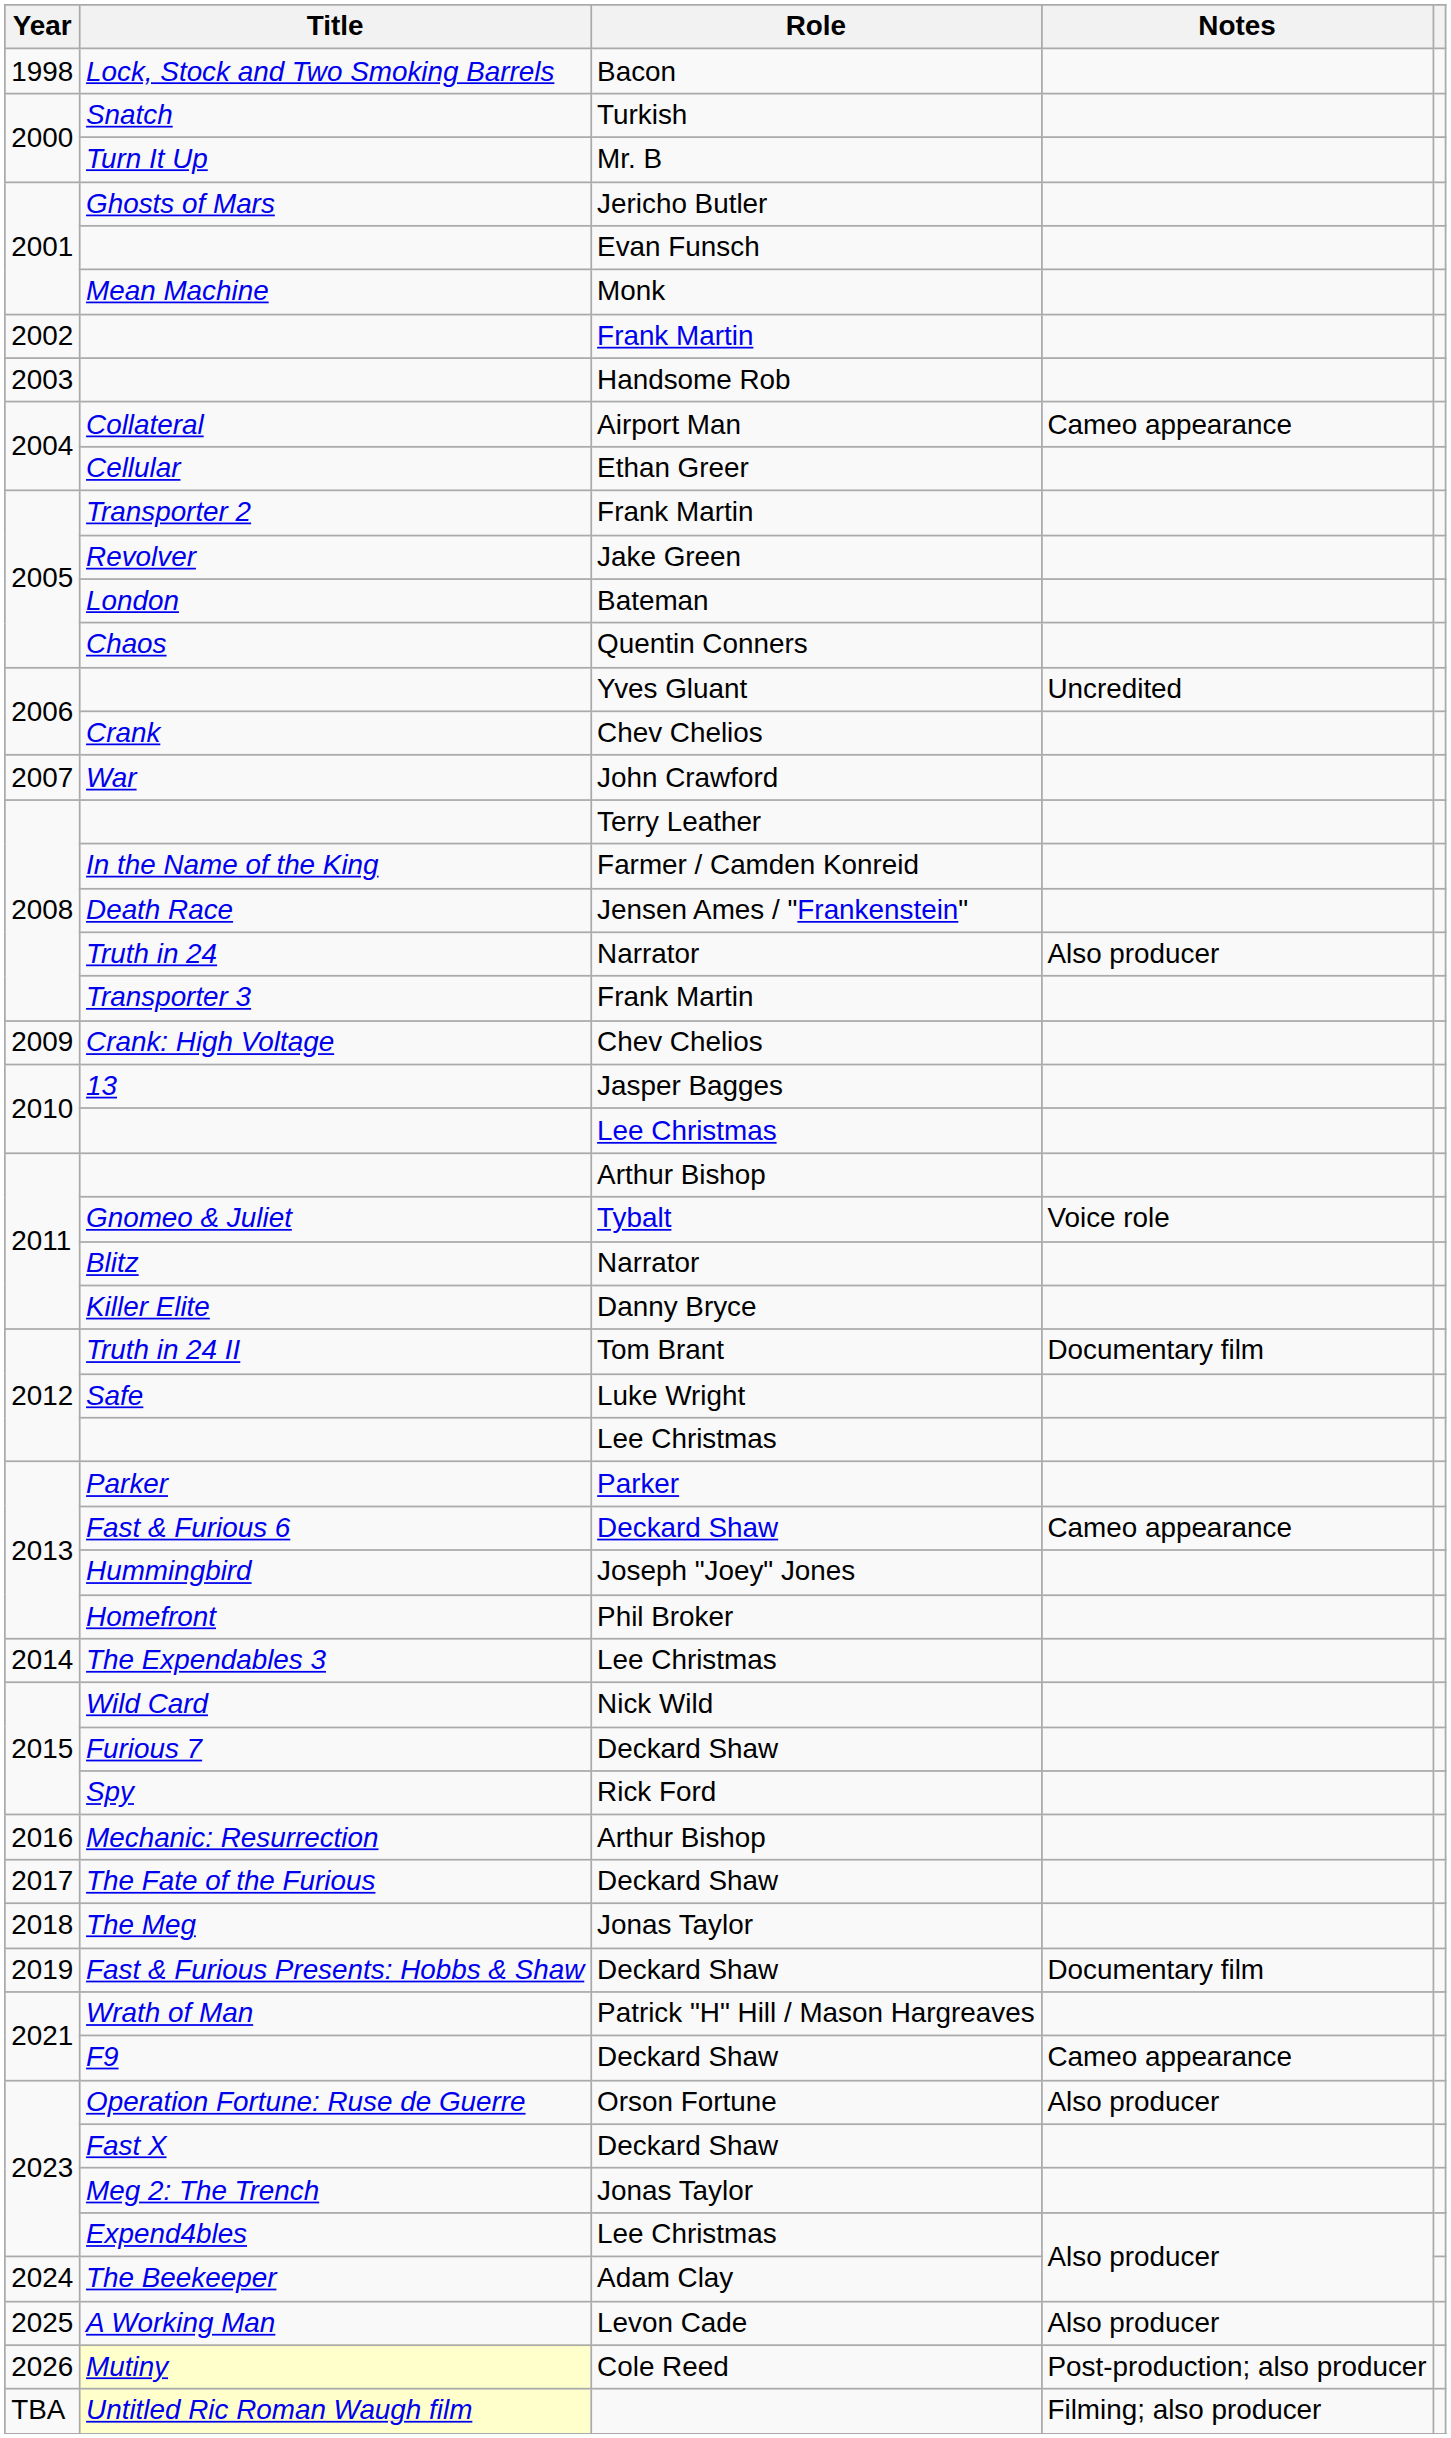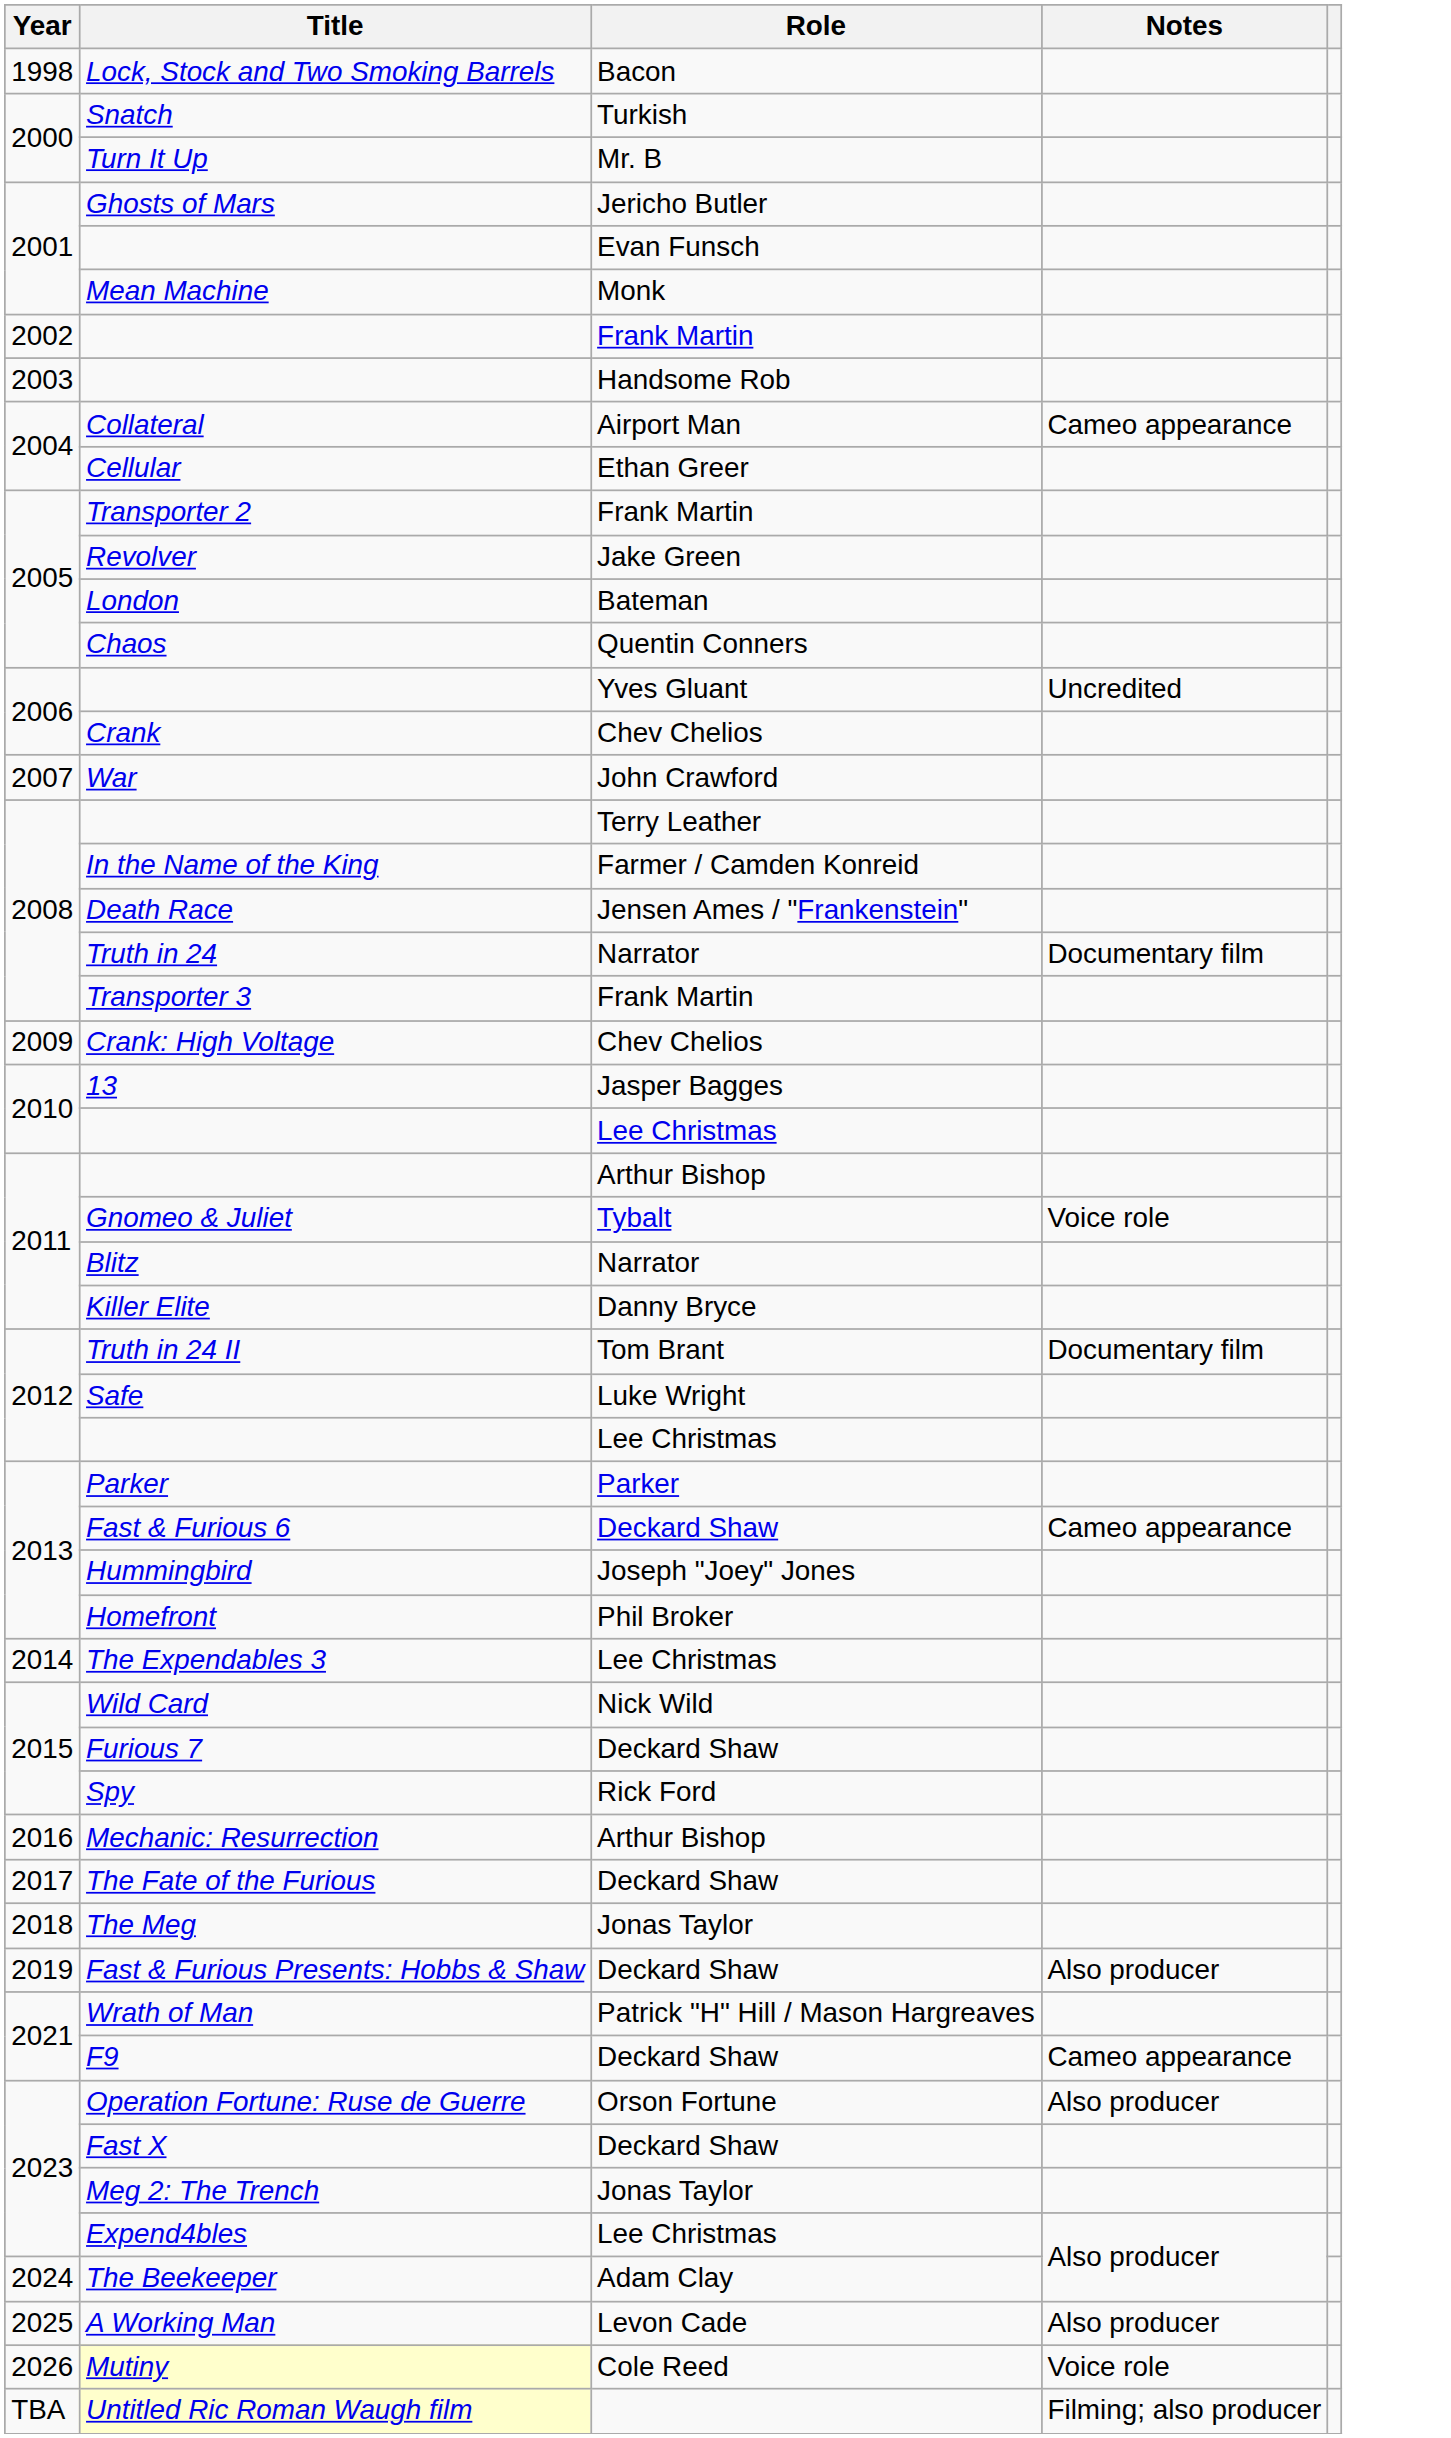 <table class="wikitable sortable">
 <tr>
 <th>Year</th>
 <th>Title</th>
 <th>Role</th>
 <th class = "unsortable">Notes</th>
 <th class="unsortable"></th>
 </tr>
 <tr>
 <td>1998</td>
 <td><em><a href='#'>Lock, Stock and Two Smoking Barrels</a></em></td>
 <td>Bacon</td>
 <td></td>
 <td style="text-align:center;"></td>
 </tr>
 <tr>
 <td rowspan=2>2000</td>
 <td><em><a href='#'>Snatch</a></em></td>
 <td>Turkish</td>
 <td></td>
 <td style="text-align:center;"></td>
 </tr>
 <tr>
 <td><em><a href='#'>Turn It Up</a></em></td>
 <td>Mr. B</td>
 <td></td>
 <td style="text-align:center;"></td>
 </tr>
 <tr>
 <td rowspan=3>2001</td>
 <td><em><a href='#'>Ghosts of Mars</a></em></td>
 <td>Jericho Butler</td>
 <td></td>
 <td style="text-align:center;"></td>
 </tr>
 <tr>
 <td><em></em></td>
 <td>Evan Funsch</td>
 <td></td>
 <td style="text-align:center;"></td>
 </tr>
 <tr>
 <td><em><a href='#'>Mean Machine</a></em></td>
 <td>Monk</td>
 <td></td>
 <td style="text-align:center;"></td>
 </tr>
 <tr>
 <td>2002</td>
 <td><em></em></td>
 <td><a href='#'>Frank Martin</a></td>
 <td></td>
 <td style="text-align:center;"></td>
 </tr>
 <tr>
 <td>2003</td>
 <td><em></em></td>
 <td>Handsome Rob</td>
 <td></td>
 <td style="text-align:center;"></td>
 </tr>
 <tr>
 <td rowspan=2>2004</td>
 <td><em><a href='#'>Collateral</a></em></td>
 <td>Airport Man</td>
 <td>Cameo appearance</td>
 <td style="text-align:center;"></td>
 </tr>
 <tr>
 <td><em><a href='#'>Cellular</a></em></td>
 <td>Ethan Greer</td>
 <td></td>
 <td style="text-align:center;"></td>
 </tr>
 <tr>
 <td rowspan=4>2005</td>
 <td><em><a href='#'>Transporter 2</a></em></td>
 <td>Frank Martin</td>
 <td></td>
 <td style="text-align:center;"></td>
 </tr>
 <tr>
 <td><em><a href='#'>Revolver</a></em></td>
 <td>Jake Green</td>
 <td></td>
 <td style="text-align:center;"></td>
 </tr>
 <tr>
 <td><em><a href='#'>London</a></em></td>
 <td>Bateman</td>
 <td></td>
 <td style="text-align:center;"></td>
 </tr>
 <tr>
 <td><em><a href='#'>Chaos</a></em></td>
 <td>Quentin Conners</td>
 <td></td>
 <td style="text-align:center;"></td>
 </tr>
 <tr>
 <td rowspan=2>2006</td>
 <td><em></em></td>
 <td>Yves Gluant</td>
 <td>Uncredited</td>
 <td style="text-align:center;"></td>
 </tr>
 <tr>
 <td><em><a href='#'>Crank</a></em></td>
 <td>Chev Chelios</td>
 <td></td>
 <td style="text-align:center;"></td>
 </tr>
 <tr>
 <td>2007</td>
 <td><em><a href='#'>War</a></em></td>
 <td>John Crawford</td>
 <td></td>
 <td style="text-align:center;"></td>
 </tr>
 <tr>
 <td rowspan=5>2008</td>
 <td><em></em></td>
 <td>Terry Leather</td>
 <td></td>
 <td style="text-align:center;"></td>
 </tr>
 <tr>
 <td><em><a href='#'>In the Name of the King</a></em></td>
 <td>Farmer / Camden Konreid</td>
 <td></td>
 <td style="text-align:center;"></td>
 </tr>
 <tr>
 <td><em><a href='#'>Death Race</a></em></td>
 <td>Jensen Ames / "<a href='#'>Frankenstein</a>"</td>
 <td></td>
 <td style="text-align:center;"></td>
 </tr>
 <tr>
 <td><em><a href='#'>Truth in 24</a></em></td>
 <td>Narrator</td>
-<td>Also producer</td>
+<td>Documentary film</td>
 <td style="text-align:center;"></td>
 </tr>
 <tr>
 <td><em><a href='#'>Transporter 3</a></em></td>
 <td>Frank Martin</td>
 <td></td>
 <td style="text-align:center;"></td>
 </tr>
 <tr>
 <td>2009</td>
 <td><em><a href='#'>Crank: High Voltage</a></em></td>
 <td>Chev Chelios</td>
 <td></td>
 <td style="text-align:center;"></td>
 </tr>
 <tr>
 <td rowspan=2>2010</td>
 <td><em><a href='#'>13</a></em></td>
 <td>Jasper Bagges</td>
 <td></td>
 <td style="text-align:center;"></td>
 </tr>
 <tr>
 <td><em></em></td>
 <td><a href='#'>Lee Christmas</a></td>
 <td></td>
 <td style="text-align:center;"></td>
 </tr>
 <tr>
 <td rowspan=4>2011</td>
 <td><em></em></td>
 <td>Arthur Bishop</td>
 <td></td>
 <td style="text-align:center;"></td>
 </tr>
 <tr>
 <td><em><a href='#'>Gnomeo & Juliet</a></em></td>
 <td><a href='#'>Tybalt</a></td>
 <td>Voice role</td>
 <td style="text-align:center;"></td>
 </tr>
 <tr>
 <td><em><a href='#'>Blitz</a></em></td>
 <td>Narrator</td>
 <td></td>
 <td style="text-align:center;"></td>
 </tr>
 <tr>
 <td><em><a href='#'>Killer Elite</a></em></td>
 <td>Danny Bryce</td>
 <td></td>
 <td style="text-align:center;"></td>
 </tr>
 <tr>
 <td rowspan=3>2012</td>
 <td><em><a href='#'>Truth in 24 II</a></em></td>
 <td>Tom Brant</td>
 <td>Documentary film</td>
 <td style="text-align:center;"></td>
 </tr>
 <tr>
 <td><em><a href='#'>Safe</a></em></td>
 <td>Luke Wright</td>
 <td></td>
 <td style="text-align:center;"></td>
 </tr>
 <tr>
 <td><em></em></td>
 <td>Lee Christmas</td>
 <td></td>
 <td style="text-align:center;"></td>
 </tr>
 <tr>
 <td rowspan=4>2013</td>
 <td><em><a href='#'>Parker</a></em></td>
 <td><a href='#'>Parker</a></td>
 <td></td>
 <td style="text-align:center;"></td>
 </tr>
 <tr>
 <td><em><a href='#'>Fast & Furious 6</a></em></td>
 <td><a href='#'>Deckard Shaw</a></td>
 <td>Cameo appearance</td>
 <td style="text-align:center;"></td>
 </tr>
 <tr>
 <td><em><a href='#'>Hummingbird</a></em></td>
 <td>Joseph "Joey" Jones</td>
 <td></td>
 <td style="text-align:center;"></td>
 </tr>
 <tr>
 <td><em><a href='#'>Homefront</a></em></td>
 <td>Phil Broker</td>
 <td></td>
 <td style="text-align:center;"></td>
 </tr>
 <tr>
 <td>2014</td>
 <td><em><a href='#'>The Expendables 3</a></em></td>
 <td>Lee Christmas</td>
 <td></td>
 <td style="text-align:center;"></td>
 </tr>
 <tr>
 <td rowspan=3>2015</td>
 <td><em><a href='#'>Wild Card</a></em></td>
 <td>Nick Wild</td>
 <td></td>
 <td style="text-align:center;"></td>
 </tr>
 <tr>
 <td><em><a href='#'>Furious 7</a></em></td>
 <td>Deckard Shaw</td>
 <td></td>
 <td style="text-align:center;"></td>
 </tr>
 <tr>
 <td><em><a href='#'>Spy</a></em></td>
 <td>Rick Ford</td>
 <td></td>
 <td style="text-align:center;"></td>
 </tr>
 <tr>
 <td>2016</td>
 <td><em><a href='#'>Mechanic: Resurrection</a></em></td>
 <td>Arthur Bishop</td>
 <td></td>
 <td style="text-align:center;"></td>
 </tr>
 <tr>
 <td>2017</td>
 <td><em><a href='#'>The Fate of the Furious</a></em></td>
 <td>Deckard Shaw</td>
 <td></td>
 <td style="text-align:center;"></td>
 </tr>
 <tr>
 <td>2018</td>
 <td><em><a href='#'>The Meg</a></em></td>
 <td>Jonas Taylor</td>
 <td></td>
 <td style="text-align:center;"></td>
 </tr>
 <tr>
 <td>2019</td>
 <td><em><a href='#'>Fast & Furious Presents: Hobbs & Shaw</a></em></td>
 <td>Deckard Shaw</td>
-<td>Documentary film</td>
+<td>Also producer</td>
 <td style="text-align:center;"></td>
 </tr>
 <tr>
 <td rowspan=2>2021</td>
 <td><em><a href='#'>Wrath of Man</a></em></td>
 <td>Patrick "H" Hill / Mason Hargreaves</td>
 <td></td>
 <td style="text-align:center;"></td>
 </tr>
 <tr>
 <td><em><a href='#'>F9</a></em></td>
 <td>Deckard Shaw</td>
 <td>Cameo appearance</td>
 <td style="text-align:center;"></td>
 </tr>
 <tr>
 <td rowspan=4>2023</td>
 <td><em><a href='#'>Operation Fortune: Ruse de Guerre</a></em></td>
 <td>Orson Fortune</td>
 <td>Also producer</td>
 <td style="text-align:center;"></td>
 </tr>
 <tr>
 <td><em><a href='#'>Fast X</a></em></td>
 <td>Deckard Shaw</td>
 <td></td>
 <td style="text-align:center;"></td>
 </tr>
 <tr>
 <td><em><a href='#'>Meg 2: The Trench</a></em></td>
 <td>Jonas Taylor</td>
 <td></td>
 <td style="text-align:center;"></td>
 </tr>
 <tr>
 <td><em><a href='#'>Expend4bles</a></em></td>
 <td>Lee Christmas</td>
 <td rowspan="2">Also producer</td>
 <td style="text-align:center;"></td>
 </tr>
 <tr>
 <td>2024</td>
 <td><em><a href='#'>The Beekeeper</a></em></td>
 <td>Adam Clay</td>
 <td style="text-align:center;"></td>
 </tr>
 <tr>
 <td>2025</td>
 <td><em><a href='#'>A Working Man</a></em></td>
 <td>Levon Cade</td>
 <td>Also producer</td>
 <td style="text-align:center;"></td>
 </tr>
 <tr>
 <td>2026</td>
 <td style="background:#ffc;"><em><a href='#'>Mutiny</a></em></td>
 <td>Cole Reed</td>
-<td>Post-production; also producer</td>
+<td>Voice role</td>
 <td style="text-align:center;"></td>
 </tr>
 <tr>
 <td>TBA</td>
 <td style="background:#ffc;"><em><a href='#'>Untitled Ric Roman Waugh film</a></em></td>
 <td></td>
 <td>Filming; also producer</td>
 <td style="text-align:center;"></td>
 </tr>
 <tr>
 </tr>
 </table>
